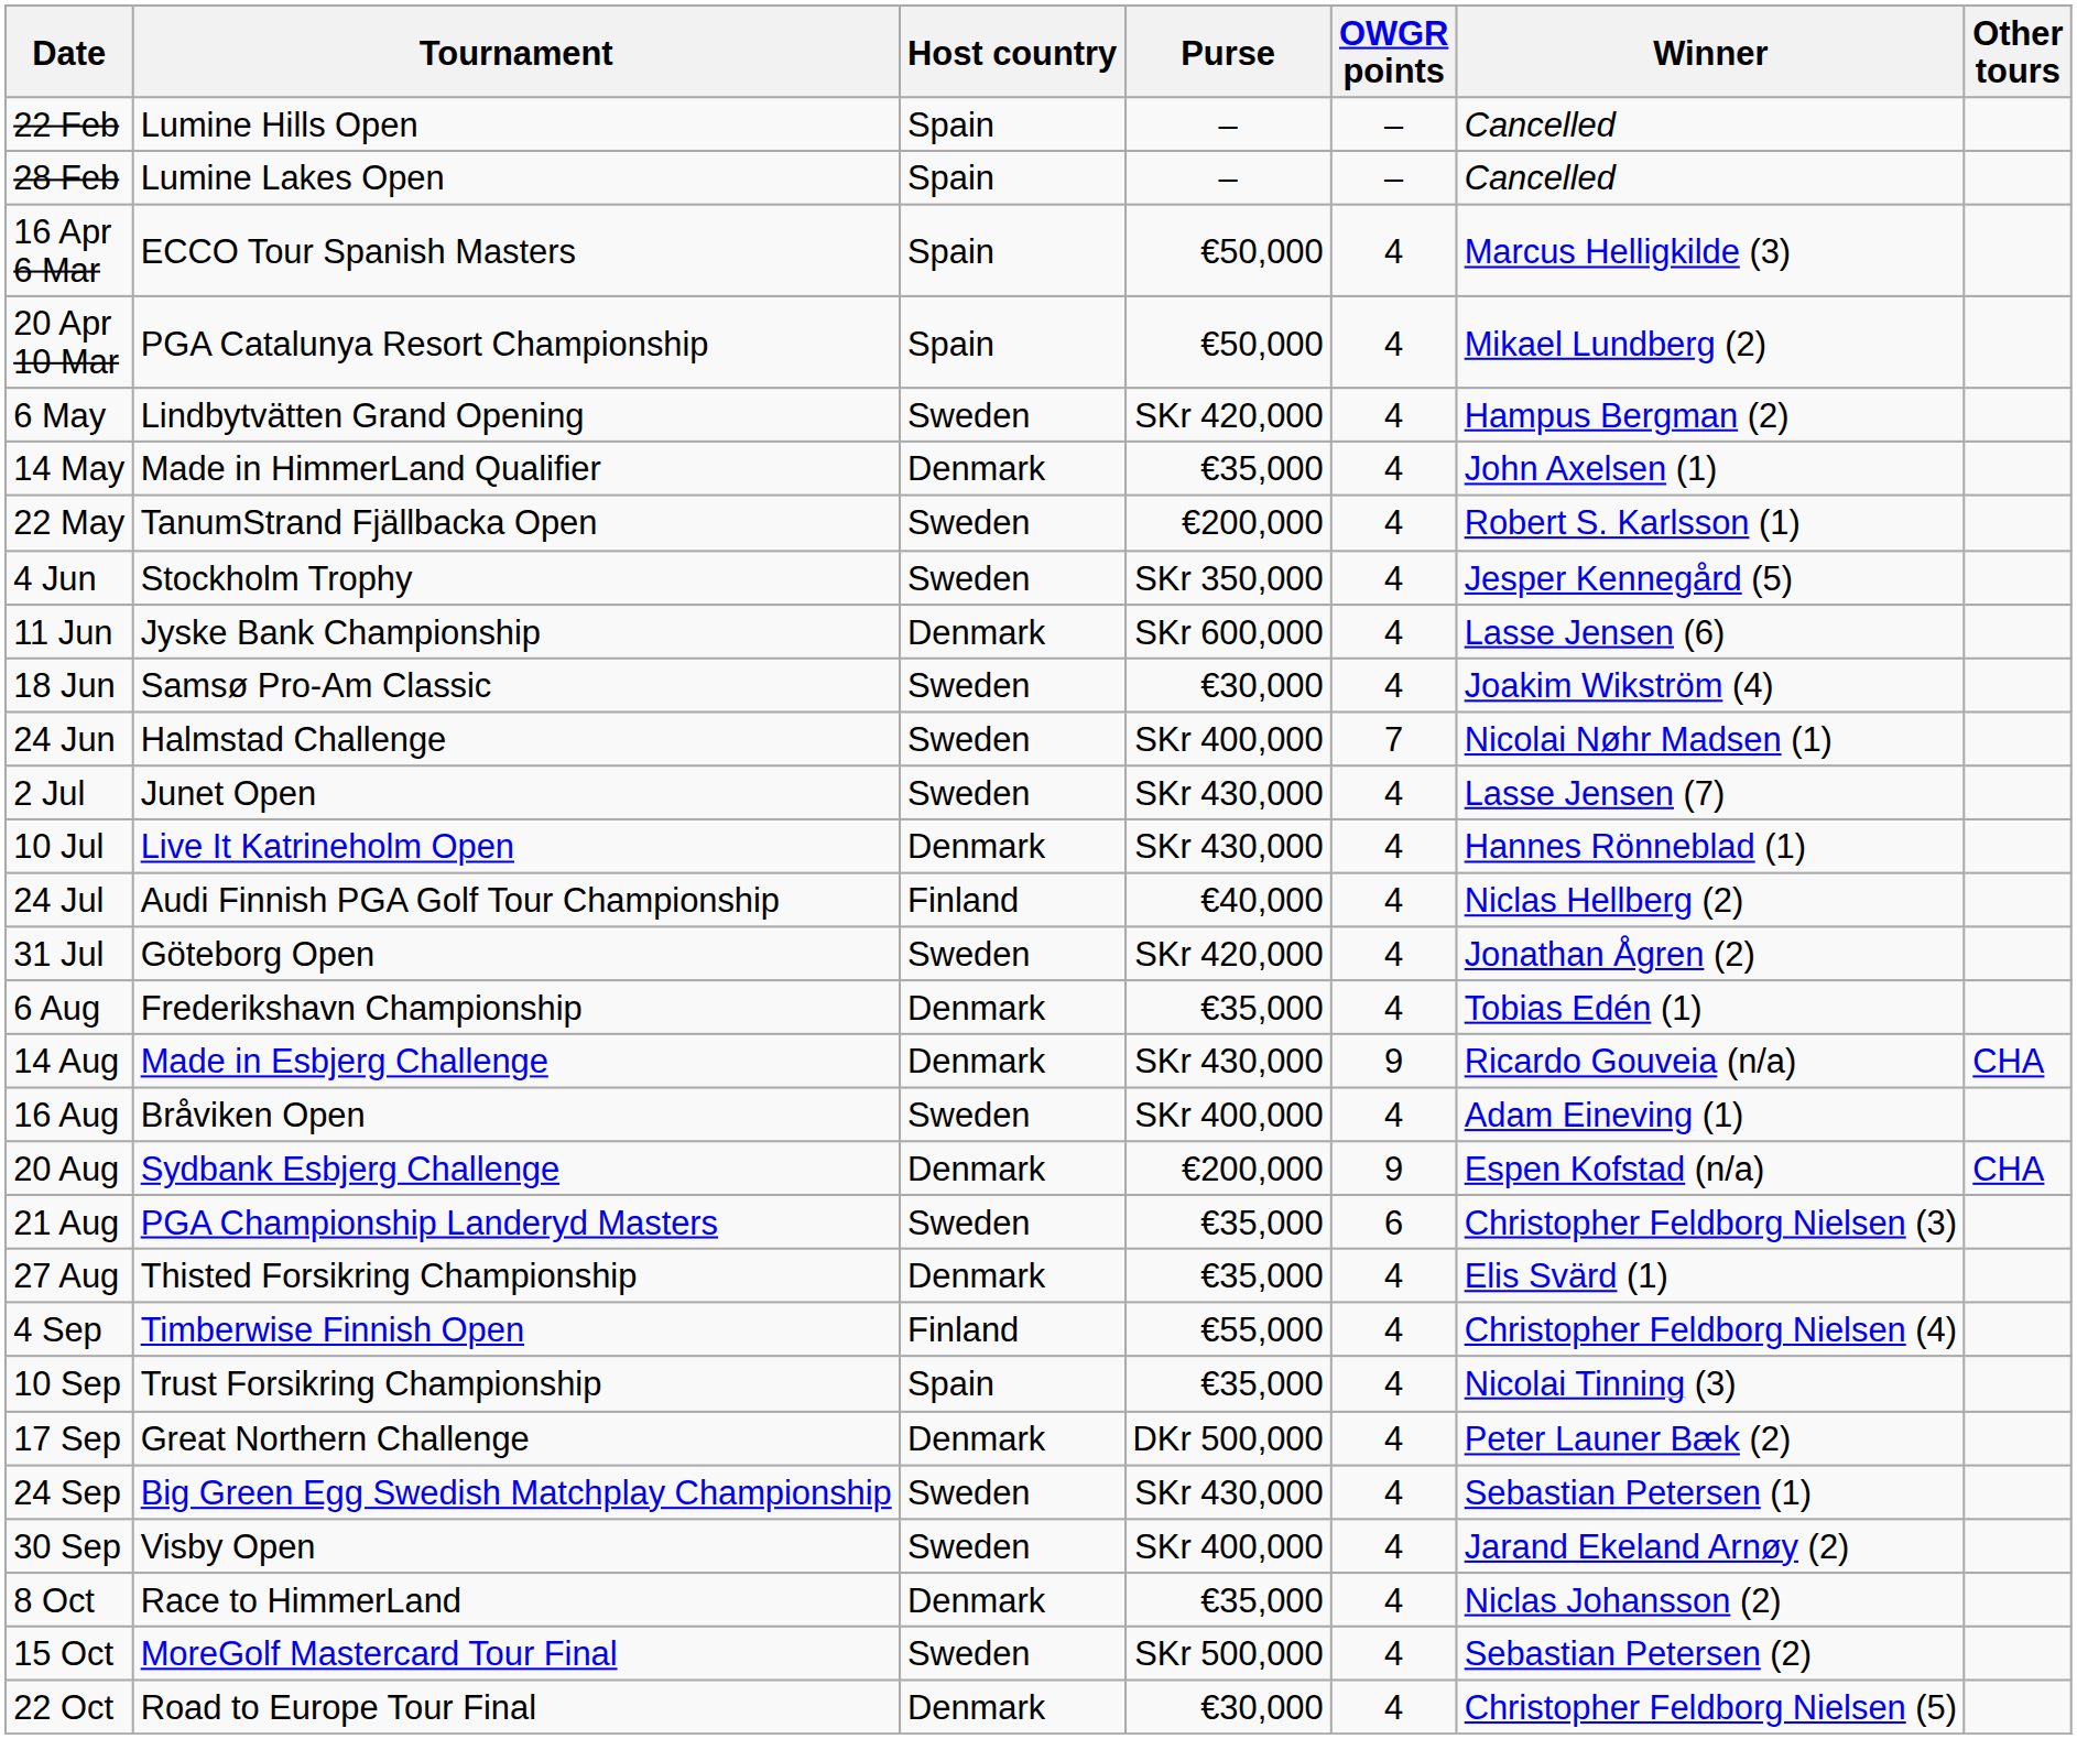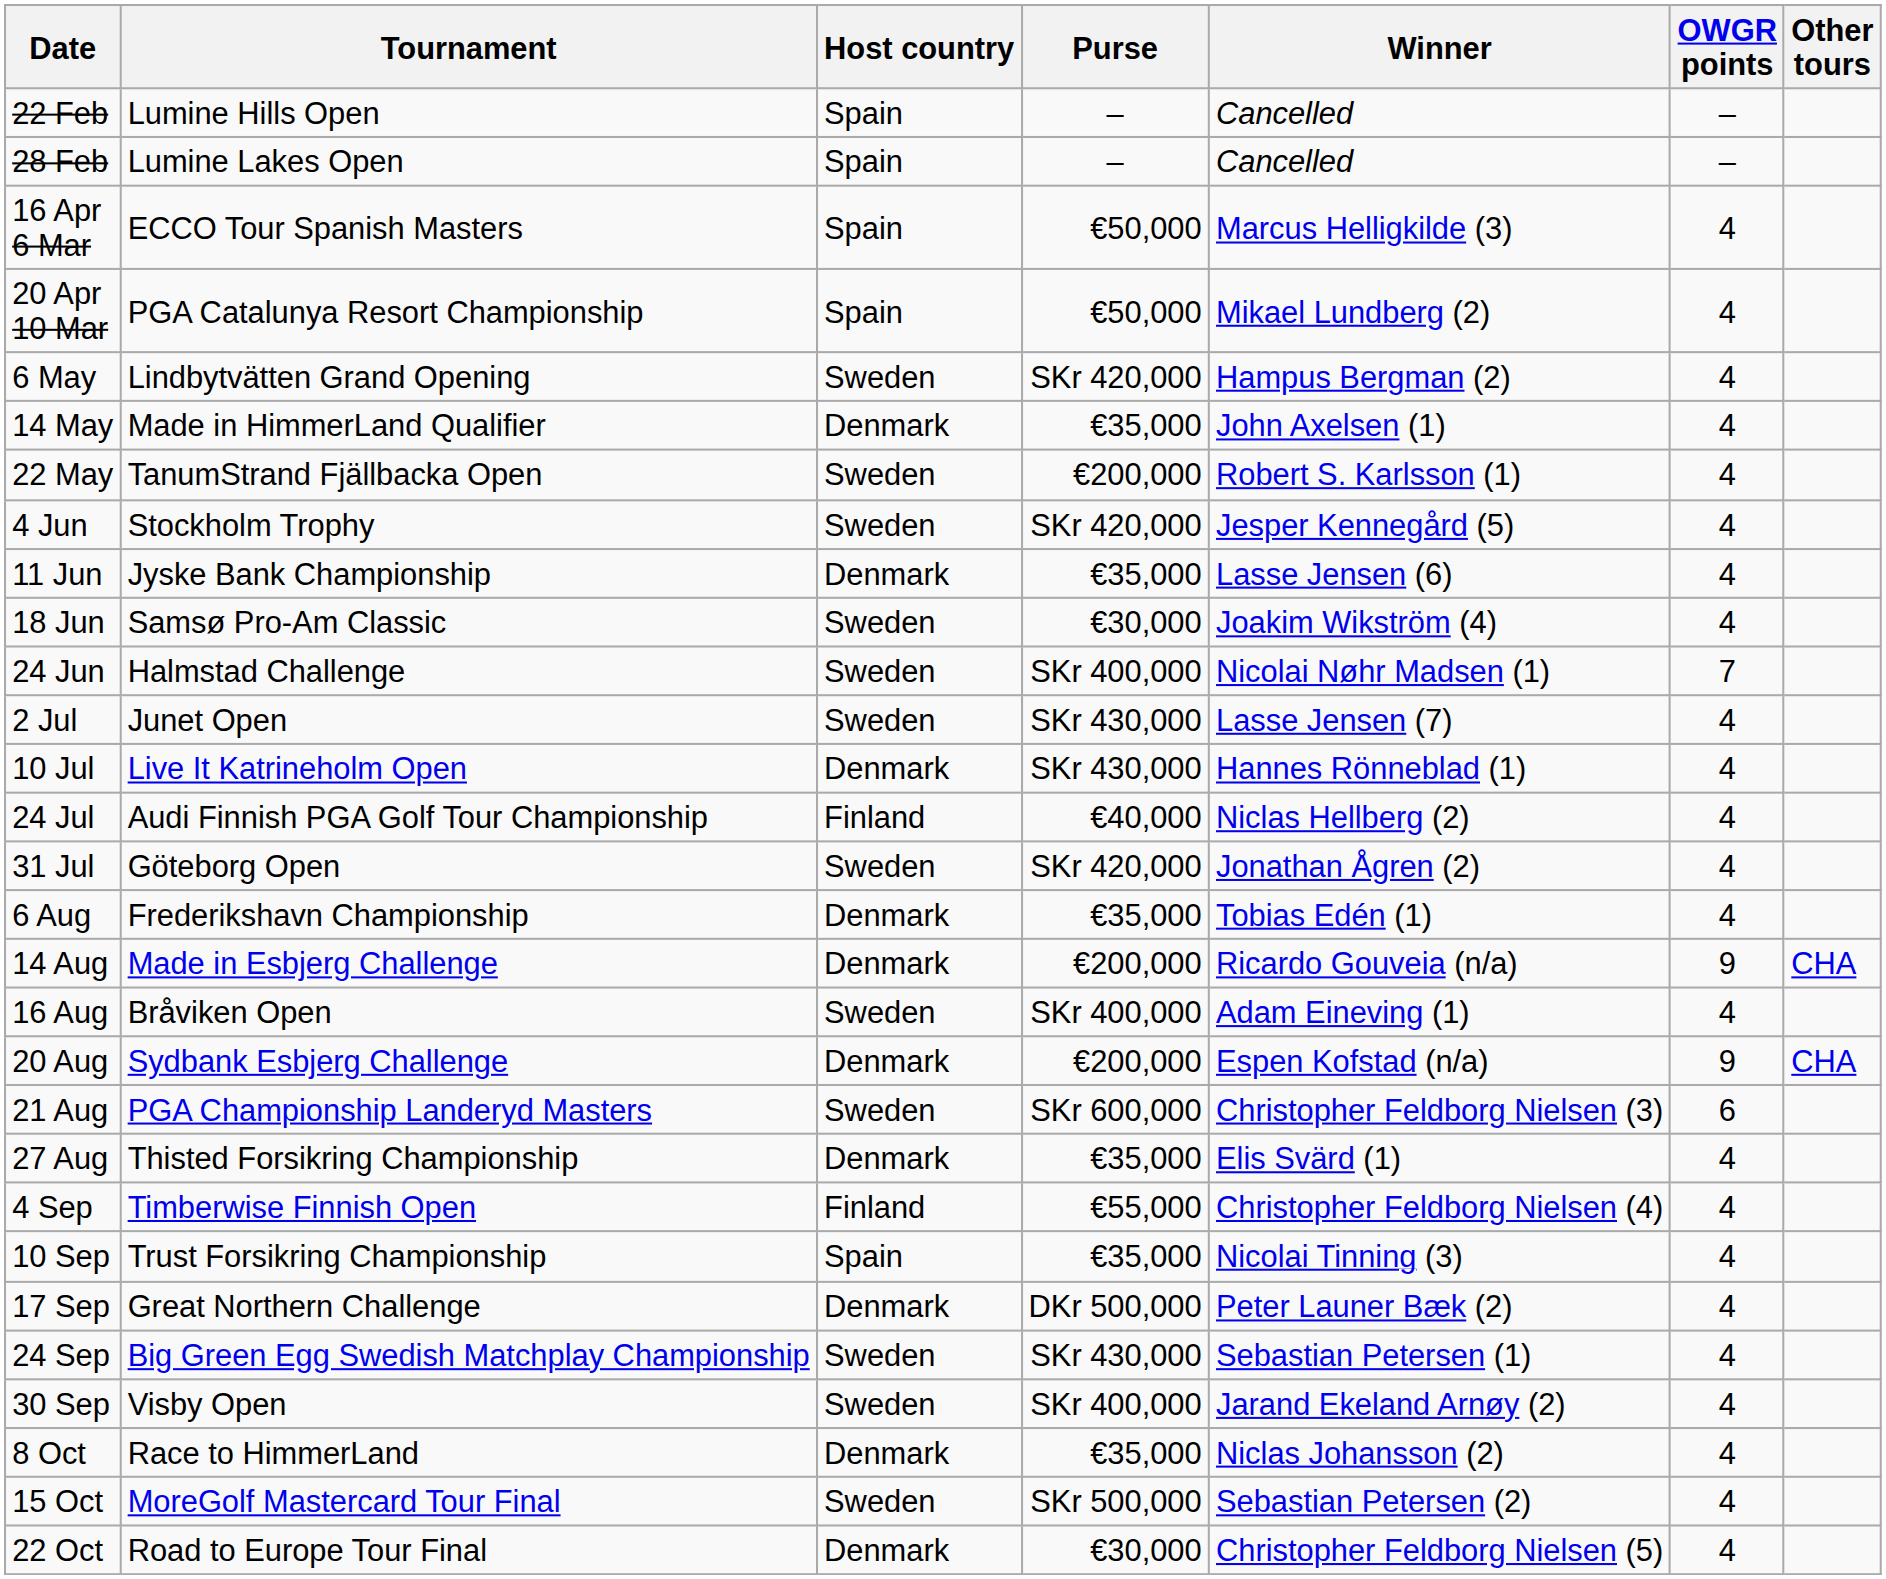 <table class="wikitable" style="font-size:95%;">
 <tr>
 <th>Date</th>
 <th>Tournament</th>
 <th>Host country</th>
 <th>Purse</th>
+<th>Winner</th>
 <th><a href='#'>OWGR</a><br>points</th>
-<th>Winner</th>
 <th>Other<br>tours</th>
 </tr>
 <tr>
 <td><s>22 Feb</s></td>
 <td>Lumine Hills Open</td>
 <td>Spain</td>
 <td align=center>–</td>
+<td><em>Cancelled</em></td>
 <td align=center>–</td>
-<td><em>Cancelled</em></td>
 <td></td>
 </tr>
 <tr>
 <td><s>28 Feb</s></td>
 <td>Lumine Lakes Open</td>
 <td>Spain</td>
 <td align=center>–</td>
+<td><em>Cancelled</em></td>
 <td align=center>–</td>
-<td><em>Cancelled</em></td>
 <td></td>
 </tr>
 <tr>
 <td>16 Apr<br><s>6 Mar</s></td>
 <td>ECCO Tour Spanish Masters</td>
 <td>Spain</td>
 <td align=right>€50,000</td>
+<td> <a href='#'>Marcus Helligkilde</a> (3)</td>
 <td align=center>4</td>
-<td> <a href='#'>Marcus Helligkilde</a> (3)</td>
 <td></td>
 </tr>
 <tr>
 <td>20 Apr<br><s>10 Mar</s></td>
 <td>PGA Catalunya Resort Championship</td>
 <td>Spain</td>
 <td align=right>€50,000</td>
+<td> <a href='#'>Mikael Lundberg</a> (2)</td>
 <td align=center>4</td>
-<td> <a href='#'>Mikael Lundberg</a> (2)</td>
 <td></td>
 </tr>
 <tr>
 <td>6 May</td>
 <td>Lindbytvätten Grand Opening</td>
 <td>Sweden</td>
 <td align=right>SKr 420,000</td>
+<td> <a href='#'>Hampus Bergman</a> (2)</td>
 <td align=center>4</td>
-<td> <a href='#'>Hampus Bergman</a> (2)</td>
 <td></td>
 </tr>
 <tr>
 <td>14 May</td>
 <td>Made in HimmerLand Qualifier</td>
 <td>Denmark</td>
 <td align=right>€35,000</td>
+<td> <a href='#'>John Axelsen</a> (1)</td>
 <td align=center>4</td>
-<td> <a href='#'>John Axelsen</a> (1)</td>
 <td></td>
 </tr>
 <tr>
 <td>22 May</td>
 <td>TanumStrand Fjällbacka Open</td>
 <td>Sweden</td>
 <td align=right>€200,000</td>
+<td> <a href='#'>Robert S. Karlsson</a> (1)</td>
 <td align=center>4</td>
-<td> <a href='#'>Robert S. Karlsson</a> (1)</td>
 <td></td>
 </tr>
 <tr>
 <td>4 Jun</td>
 <td>Stockholm Trophy</td>
 <td>Sweden</td>
-<td align=right>SKr 350,000</td>
+<td align=right>SKr 420,000</td>
+<td> <a href='#'>Jesper Kennegård</a> (5)</td>
 <td align=center>4</td>
-<td> <a href='#'>Jesper Kennegård</a> (5)</td>
 <td></td>
 </tr>
 <tr>
 <td>11 Jun</td>
 <td>Jyske Bank Championship</td>
 <td>Denmark</td>
-<td align=right>SKr 600,000</td>
+<td align=right>€35,000</td>
+<td> <a href='#'>Lasse Jensen</a> (6)</td>
 <td align=center>4</td>
-<td> <a href='#'>Lasse Jensen</a> (6)</td>
 <td></td>
 </tr>
 <tr>
 <td>18 Jun</td>
 <td>Samsø Pro-Am Classic</td>
 <td>Sweden</td>
 <td align=right>€30,000</td>
+<td> <a href='#'>Joakim Wikström</a> (4)</td>
 <td align=center>4</td>
-<td> <a href='#'>Joakim Wikström</a> (4)</td>
 <td></td>
 </tr>
 <tr>
 <td>24 Jun</td>
 <td>Halmstad Challenge</td>
 <td>Sweden</td>
 <td align=right>SKr 400,000</td>
+<td> <a href='#'>Nicolai Nøhr Madsen</a> (1)</td>
 <td align=center>7</td>
-<td> <a href='#'>Nicolai Nøhr Madsen</a> (1)</td>
 <td></td>
 </tr>
 <tr>
 <td>2 Jul</td>
 <td>Junet Open</td>
 <td>Sweden</td>
 <td align=right>SKr 430,000</td>
+<td> <a href='#'>Lasse Jensen</a> (7)</td>
 <td align=center>4</td>
-<td> <a href='#'>Lasse Jensen</a> (7)</td>
 <td></td>
 </tr>
 <tr>
 <td>10 Jul</td>
 <td><a href='#'>Live It Katrineholm Open</a></td>
 <td>Denmark</td>
 <td align=right>SKr 430,000</td>
+<td> <a href='#'>Hannes Rönneblad</a> (1)</td>
 <td align=center>4</td>
-<td> <a href='#'>Hannes Rönneblad</a> (1)</td>
 <td></td>
 </tr>
 <tr>
 <td>24 Jul</td>
 <td>Audi Finnish PGA Golf Tour Championship</td>
 <td>Finland</td>
 <td align=right>€40,000</td>
+<td> <a href='#'>Niclas Hellberg</a> (2)</td>
 <td align=center>4</td>
-<td> <a href='#'>Niclas Hellberg</a> (2)</td>
 <td></td>
 </tr>
 <tr>
 <td>31 Jul</td>
 <td>Göteborg Open</td>
 <td>Sweden</td>
 <td align=right>SKr 420,000</td>
+<td> <a href='#'>Jonathan Ågren</a> (2)</td>
 <td align=center>4</td>
-<td> <a href='#'>Jonathan Ågren</a> (2)</td>
 <td></td>
 </tr>
 <tr>
 <td>6 Aug</td>
 <td>Frederikshavn Championship</td>
 <td>Denmark</td>
 <td align=right>€35,000</td>
+<td> <a href='#'>Tobias Edén</a> (1)</td>
 <td align=center>4</td>
-<td> <a href='#'>Tobias Edén</a> (1)</td>
 <td></td>
 </tr>
 <tr>
 <td>14 Aug</td>
 <td><a href='#'>Made in Esbjerg Challenge</a></td>
 <td>Denmark</td>
-<td align=right>SKr 430,000</td>
+<td align=right>€200,000</td>
+<td> <a href='#'>Ricardo Gouveia</a> (n/a)</td>
 <td align=center>9</td>
-<td> <a href='#'>Ricardo Gouveia</a> (n/a)</td>
 <td><a href='#'>CHA</a></td>
 </tr>
 <tr>
 <td>16 Aug</td>
 <td>Bråviken Open</td>
 <td>Sweden</td>
 <td align=right>SKr 400,000</td>
+<td> <a href='#'>Adam Eineving</a> (1)</td>
 <td align=center>4</td>
-<td> <a href='#'>Adam Eineving</a> (1)</td>
 <td></td>
 </tr>
 <tr>
 <td>20 Aug</td>
 <td><a href='#'>Sydbank Esbjerg Challenge</a></td>
 <td>Denmark</td>
 <td align=right>€200,000</td>
+<td> <a href='#'>Espen Kofstad</a> (n/a)</td>
 <td align=center>9</td>
-<td> <a href='#'>Espen Kofstad</a> (n/a)</td>
 <td><a href='#'>CHA</a></td>
 </tr>
 <tr>
 <td>21 Aug</td>
 <td><a href='#'>PGA Championship Landeryd Masters</a></td>
 <td>Sweden</td>
-<td align=right>€35,000</td>
+<td align=right>SKr 600,000</td>
+<td> <a href='#'>Christopher Feldborg Nielsen</a> (3)</td>
 <td align=center>6</td>
-<td> <a href='#'>Christopher Feldborg Nielsen</a> (3)</td>
 <td></td>
 </tr>
 <tr>
 <td>27 Aug</td>
 <td>Thisted Forsikring Championship</td>
 <td>Denmark</td>
 <td align=right>€35,000</td>
+<td> <a href='#'>Elis Svärd</a> (1)</td>
 <td align=center>4</td>
-<td> <a href='#'>Elis Svärd</a> (1)</td>
 <td></td>
 </tr>
 <tr>
 <td>4 Sep</td>
 <td><a href='#'>Timberwise Finnish Open</a></td>
 <td>Finland</td>
 <td align=right>€55,000</td>
+<td> <a href='#'>Christopher Feldborg Nielsen</a> (4)</td>
 <td align=center>4</td>
-<td> <a href='#'>Christopher Feldborg Nielsen</a> (4)</td>
 <td></td>
 </tr>
 <tr>
 <td>10 Sep</td>
 <td>Trust Forsikring Championship</td>
 <td>Spain</td>
 <td align=right>€35,000</td>
+<td> <a href='#'>Nicolai Tinning</a> (3)</td>
 <td align=center>4</td>
-<td> <a href='#'>Nicolai Tinning</a> (3)</td>
 <td></td>
 </tr>
 <tr>
 <td>17 Sep</td>
 <td>Great Northern Challenge</td>
 <td>Denmark</td>
 <td align=right>DKr 500,000</td>
+<td> <a href='#'>Peter Launer Bæk</a> (2)</td>
 <td align=center>4</td>
-<td> <a href='#'>Peter Launer Bæk</a> (2)</td>
 <td></td>
 </tr>
 <tr>
 <td>24 Sep</td>
 <td><a href='#'>Big Green Egg Swedish Matchplay Championship</a></td>
 <td>Sweden</td>
 <td align=right>SKr 430,000</td>
+<td> <a href='#'>Sebastian Petersen</a> (1)</td>
 <td align=center>4</td>
-<td> <a href='#'>Sebastian Petersen</a> (1)</td>
 <td></td>
 </tr>
 <tr>
 <td>30 Sep</td>
 <td>Visby Open</td>
 <td>Sweden</td>
 <td align=right>SKr 400,000</td>
+<td> <a href='#'>Jarand Ekeland Arnøy</a> (2)</td>
 <td align=center>4</td>
-<td> <a href='#'>Jarand Ekeland Arnøy</a> (2)</td>
 <td></td>
 </tr>
 <tr>
 <td>8 Oct</td>
 <td>Race to HimmerLand</td>
 <td>Denmark</td>
 <td align=right>€35,000</td>
+<td> <a href='#'>Niclas Johansson</a> (2)</td>
 <td align=center>4</td>
-<td> <a href='#'>Niclas Johansson</a> (2)</td>
 <td></td>
 </tr>
 <tr>
 <td>15 Oct</td>
 <td><a href='#'>MoreGolf Mastercard Tour Final</a></td>
 <td>Sweden</td>
 <td align=right>SKr 500,000</td>
+<td> <a href='#'>Sebastian Petersen</a> (2)</td>
 <td align=center>4</td>
-<td> <a href='#'>Sebastian Petersen</a> (2)</td>
 <td></td>
 </tr>
 <tr>
 <td>22 Oct</td>
 <td>Road to Europe Tour Final</td>
 <td>Denmark</td>
 <td align=right>€30,000</td>
+<td> <a href='#'>Christopher Feldborg Nielsen</a> (5)</td>
 <td align=center>4</td>
-<td> <a href='#'>Christopher Feldborg Nielsen</a> (5)</td>
 <td></td>
 </tr>
 </table>
